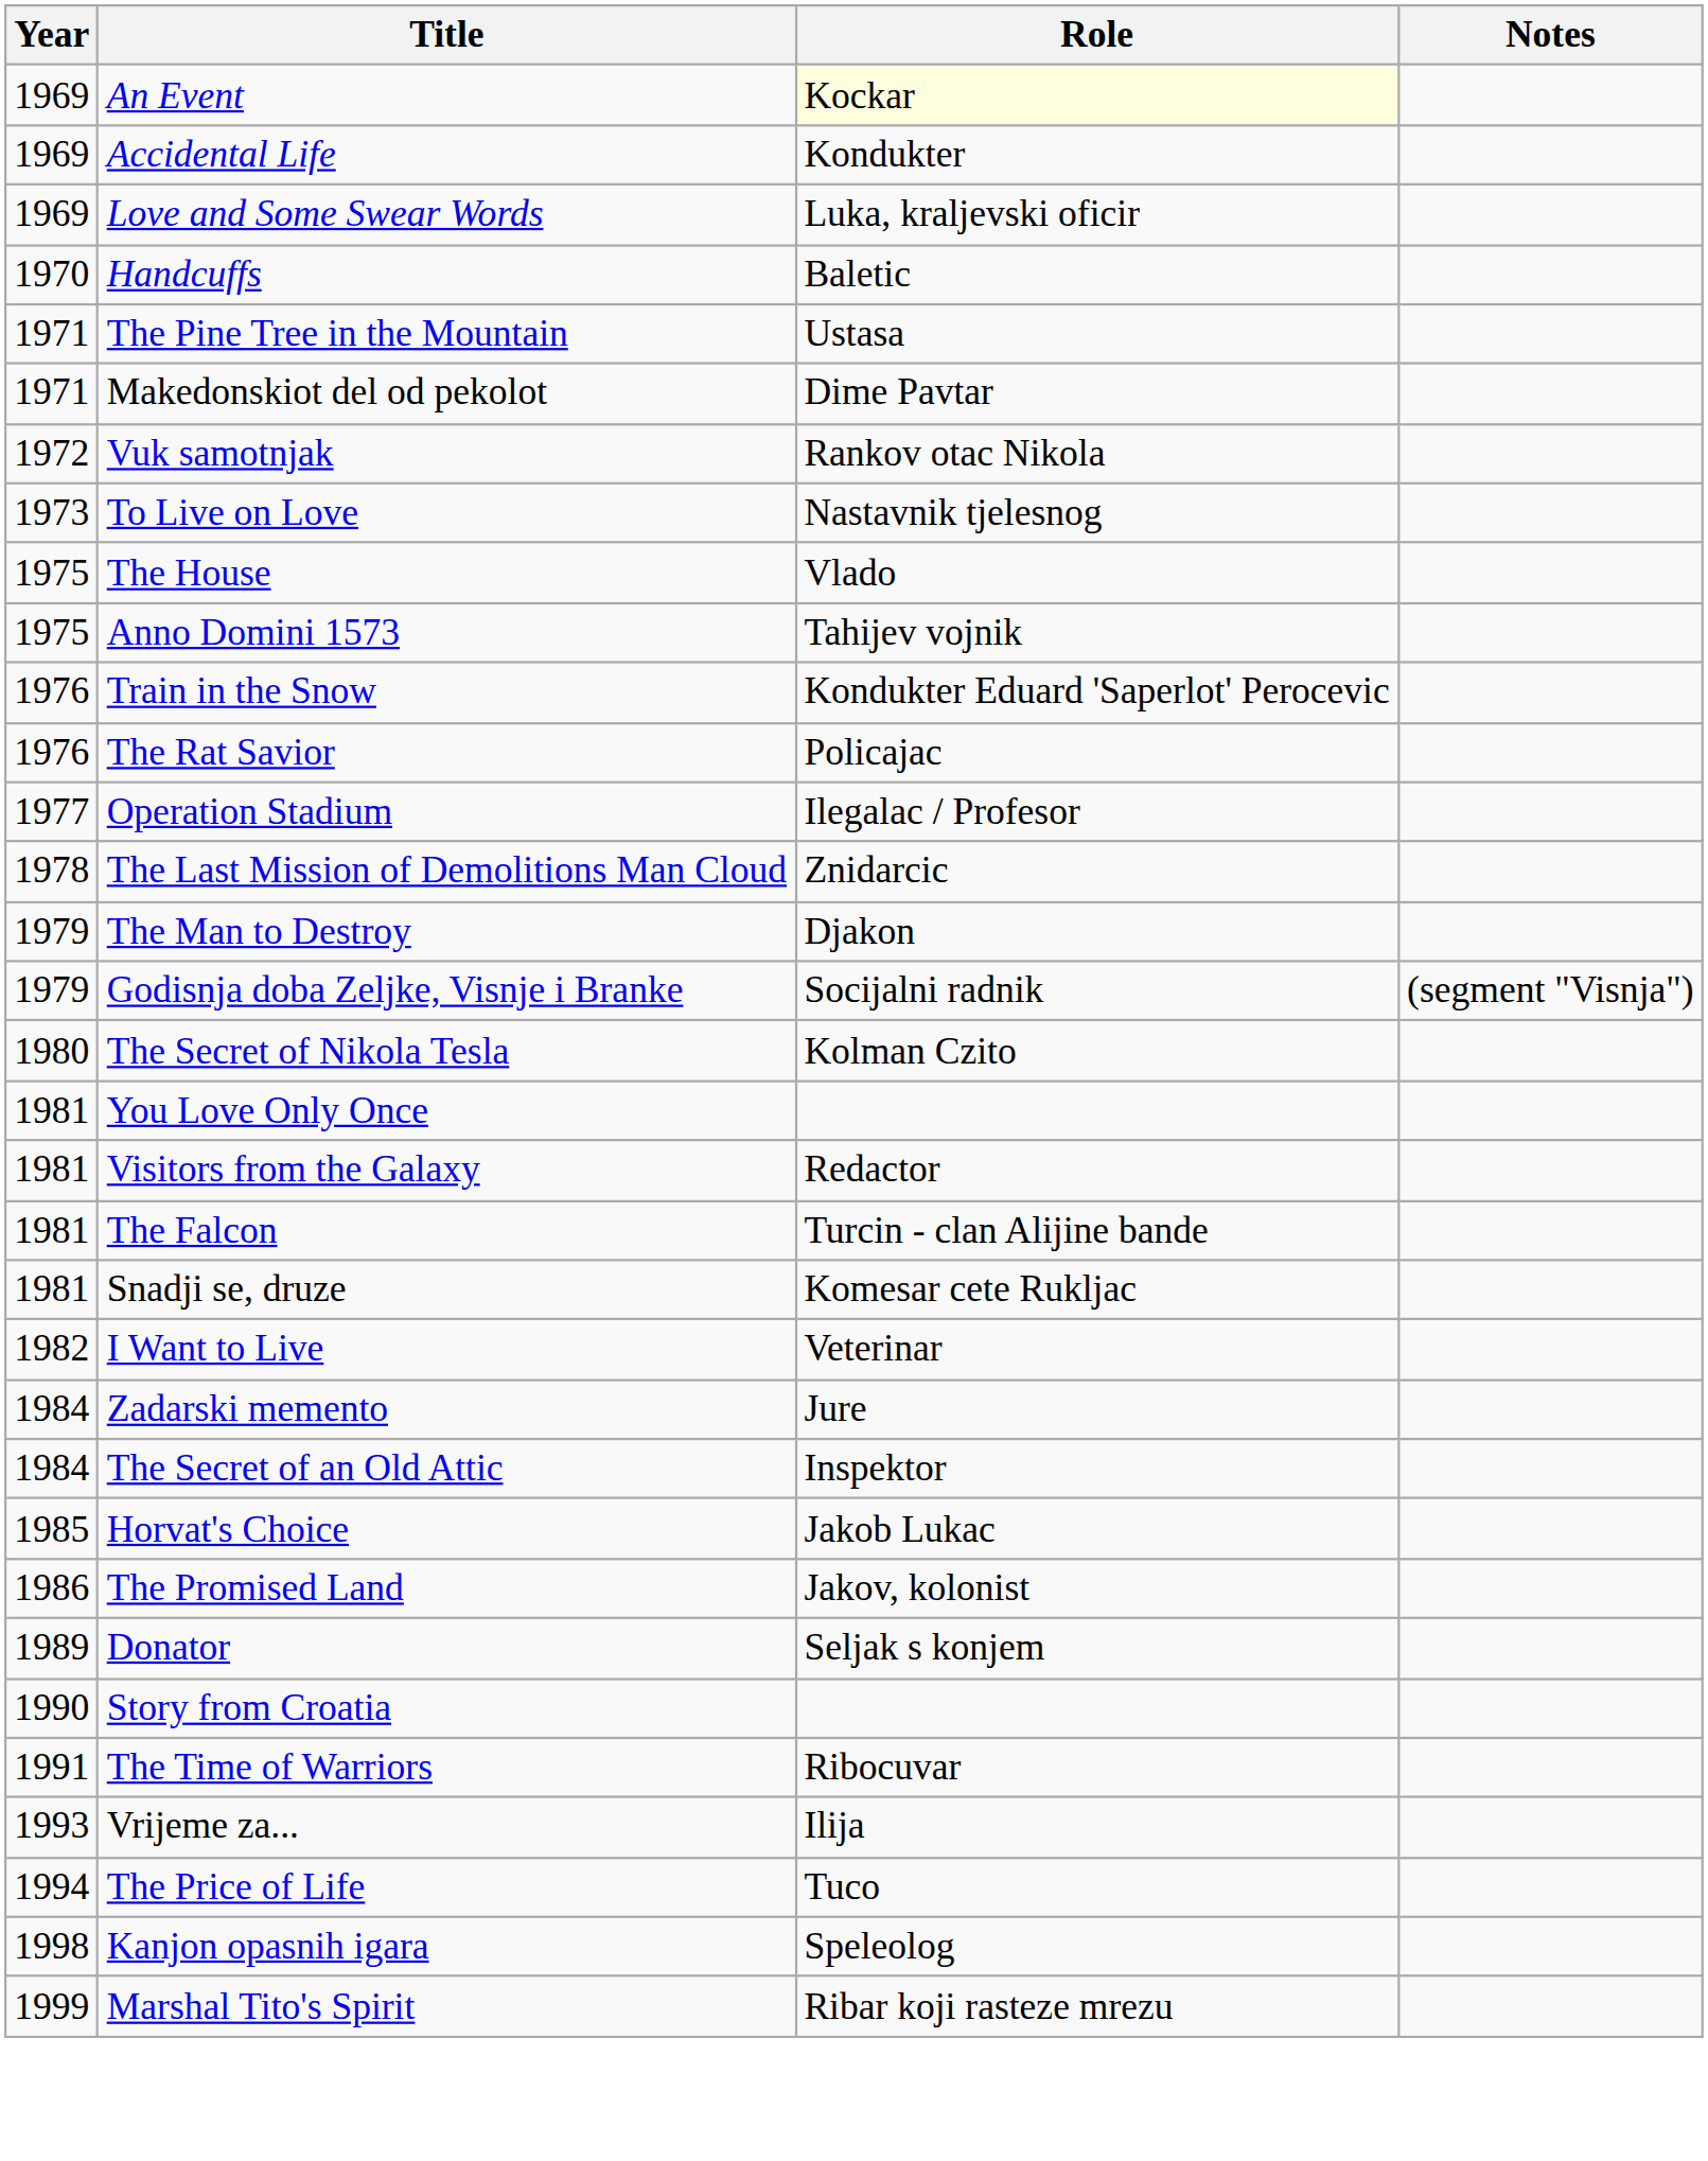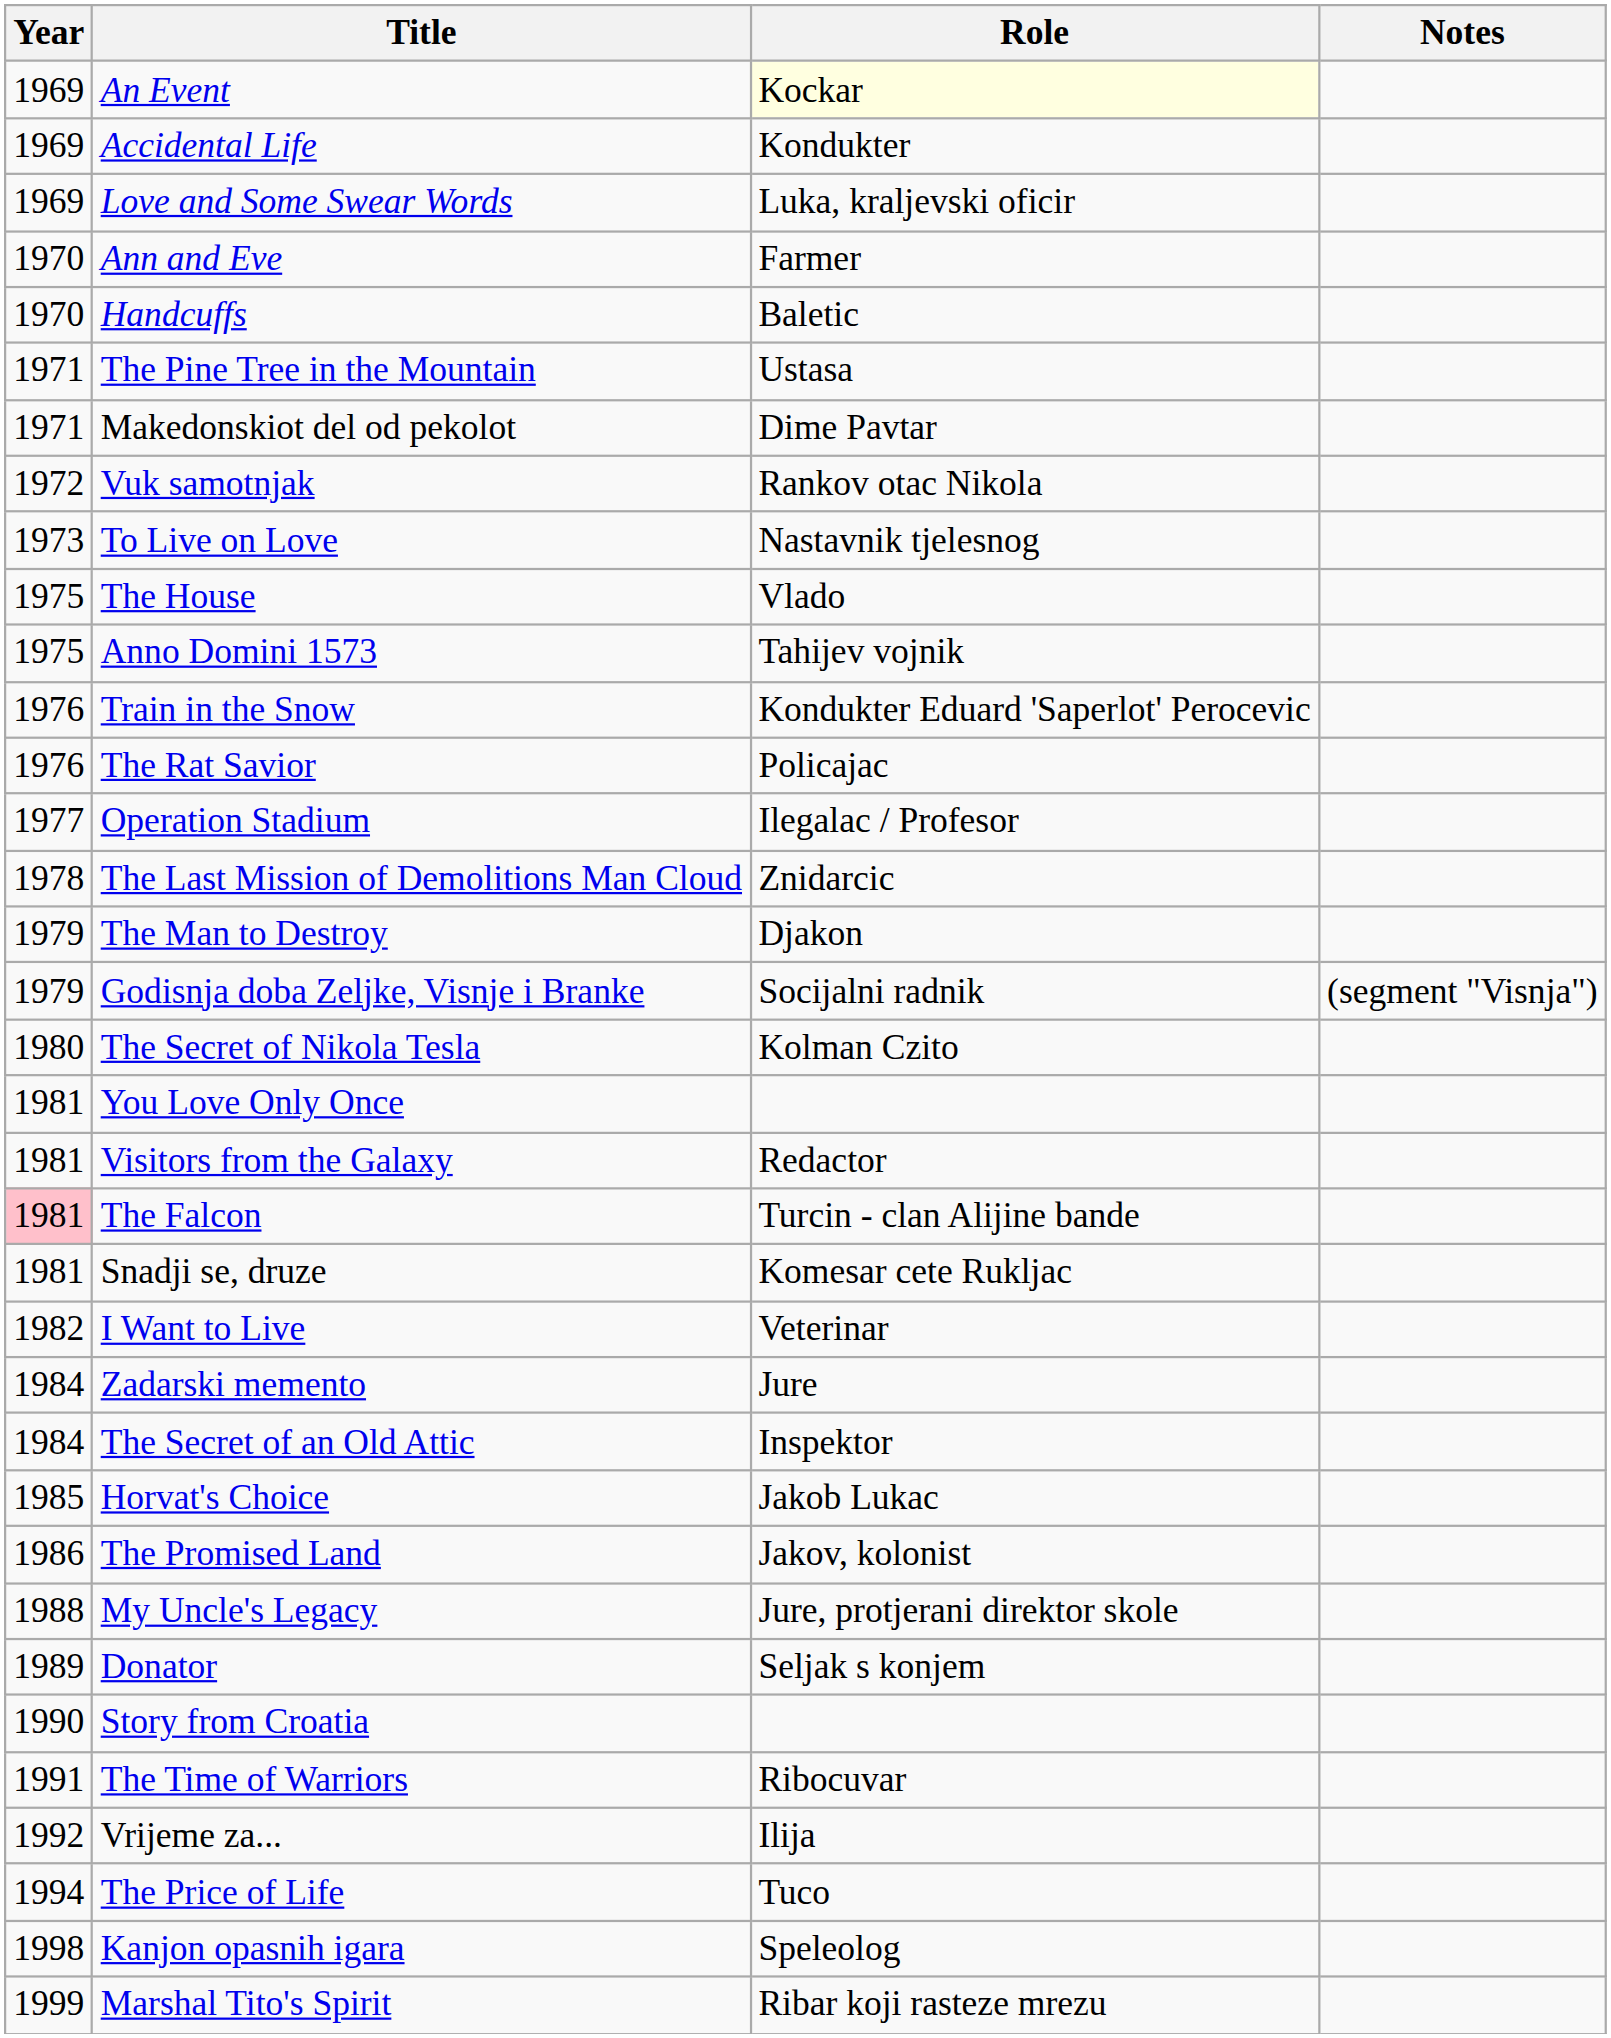 <table class="wikitable">
 <tr>
 <th>Year</th>
 <th>Title</th>
 <th>Role</th>
 <th>Notes</th>
 </tr>
 <tr>
 <td>1969</td>
 <td><em><a href='#'>An Event</a></em></td>
 <td style="background: lightyellow;">Kockar</td>
 <td></td>
 </tr>
 <tr>
 <td>1969</td>
 <td><em><a href='#'>Accidental Life</a></em></td>
 <td>Kondukter</td>
 <td></td>
 </tr>
 <tr>
 <td>1969</td>
 <td><em><a href='#'>Love and Some Swear Words</a></em></td>
 <td>Luka, kraljevski oficir</td>
+<td></td>
+</tr>
+<tr>
+<td>1970</td>
+<td><em><a href='#'>Ann and Eve</a></em></td>
+<td>Farmer</td>
 <td></td>
 </tr>
 <tr>
 <td>1970</td>
 <td><em><a href='#'>Handcuffs</a></td>
 <td>Baletic</td>
 <td></td>
 </tr>
 <tr>
 <td>1971</td>
 <td></em><a href='#'>The Pine Tree in the Mountain</a><em></td>
 <td>Ustasa</td>
 <td></td>
 </tr>
 <tr>
 <td>1971</td>
 <td></em>Makedonskiot del od pekolot<em></td>
 <td>Dime Pavtar</td>
 <td></td>
 </tr>
 <tr>
 <td>1972</td>
 <td></em><a href='#'>Vuk samotnjak</a><em></td>
 <td>Rankov otac Nikola</td>
 <td></td>
 </tr>
 <tr>
 <td>1973</td>
 <td></em><a href='#'>To Live on Love</a><em></td>
 <td>Nastavnik tjelesnog</td>
 <td></td>
 </tr>
 <tr>
 <td>1975</td>
 <td></em><a href='#'>The House</a><em></td>
 <td>Vlado</td>
 <td></td>
 </tr>
 <tr>
 <td>1975</td>
 <td></em><a href='#'>Anno Domini 1573</a><em></td>
 <td>Tahijev vojnik</td>
 <td></td>
 </tr>
 <tr>
 <td>1976</td>
 <td></em><a href='#'>Train in the Snow</a><em></td>
 <td>Kondukter Eduard 'Saperlot' Perocevic</td>
 <td></td>
 </tr>
 <tr>
 <td>1976</td>
 <td></em><a href='#'>The Rat Savior</a><em></td>
 <td>Policajac</td>
 <td></td>
 </tr>
 <tr>
 <td>1977</td>
 <td></em><a href='#'>Operation Stadium</a><em></td>
 <td>Ilegalac / Profesor</td>
 <td></td>
 </tr>
 <tr>
 <td>1978</td>
 <td></em><a href='#'>The Last Mission of Demolitions Man Cloud</a><em></td>
 <td>Znidarcic</td>
 <td></td>
 </tr>
 <tr>
 <td>1979</td>
 <td></em><a href='#'>The Man to Destroy</a><em></td>
 <td>Djakon</td>
 <td></td>
 </tr>
 <tr>
 <td>1979</td>
 <td></em><a href='#'>Godisnja doba Zeljke, Visnje i Branke</a><em></td>
 <td>Socijalni radnik</td>
 <td>(segment "Visnja")</td>
 </tr>
 <tr>
 <td>1980</td>
 <td></em><a href='#'>The Secret of Nikola Tesla</a><em></td>
 <td>Kolman Czito</td>
 <td></td>
 </tr>
 <tr>
 <td>1981</td>
 <td></em><a href='#'>You Love Only Once</a><em></td>
 <td></td>
 <td></td>
 </tr>
 <tr>
 <td>1981</td>
 <td></em><a href='#'>Visitors from the Galaxy</a><em></td>
 <td>Redactor</td>
 <td></td>
 </tr>
 <tr>
-<td>1981</td>
+<td style="background: pink;">1981</td>
 <td></em><a href='#'>The Falcon</a><em></td>
 <td>Turcin - clan Alijine bande</td>
 <td></td>
 </tr>
 <tr>
 <td>1981</td>
 <td></em>Snadji se, druze<em></td>
 <td>Komesar cete Rukljac</td>
 <td></td>
 </tr>
 <tr>
 <td>1982</td>
 <td></em><a href='#'>I Want to Live</a><em></td>
 <td>Veterinar</td>
 <td></td>
 </tr>
 <tr>
 <td>1984</td>
 <td></em><a href='#'>Zadarski memento</a><em></td>
 <td>Jure</td>
 <td></td>
 </tr>
 <tr>
 <td>1984</td>
 <td></em><a href='#'>The Secret of an Old Attic</a><em></td>
 <td>Inspektor</td>
 <td></td>
 </tr>
 <tr>
 <td>1985</td>
 <td></em><a href='#'>Horvat's Choice</a><em></td>
 <td>Jakob Lukac</td>
 <td></td>
 </tr>
 <tr>
 <td>1986</td>
 <td></em><a href='#'>The Promised Land</a><em></td>
 <td>Jakov, kolonist</td>
 <td></td>
 </tr>
 <tr>
+<td>1988</td>
+<td></em><a href='#'>My Uncle's Legacy</a><em></td>
+<td>Jure, protjerani direktor skole</td>
+<td></td>
+</tr>
+<tr>
 <td>1989</td>
 <td></em><a href='#'>Donator</a><em></td>
 <td>Seljak s konjem</td>
 <td></td>
 </tr>
 <tr>
 <td>1990</td>
 <td></em><a href='#'>Story from Croatia</a><em></td>
 <td></td>
 <td></td>
 </tr>
 <tr>
 <td>1991</td>
 <td></em><a href='#'>The Time of Warriors</a><em></td>
 <td>Ribocuvar</td>
 <td></td>
 </tr>
 <tr>
-<td>1993</td>
+<td>1992</td>
 <td></em>Vrijeme za...<em></td>
 <td>Ilija</td>
 <td></td>
 </tr>
 <tr>
 <td>1994</td>
 <td></em><a href='#'>The Price of Life</a><em></td>
 <td>Tuco</td>
 <td></td>
 </tr>
 <tr>
 <td>1998</td>
 <td></em><a href='#'>Kanjon opasnih igara</a><em></td>
 <td>Speleolog</td>
 <td></td>
 </tr>
 <tr>
 <td>1999</td>
 <td></em><a href='#'>Marshal Tito's Spirit</a><em></td>
 <td>Ribar koji rasteze mrezu</td>
 <td></td>
 </tr>
 </table>
